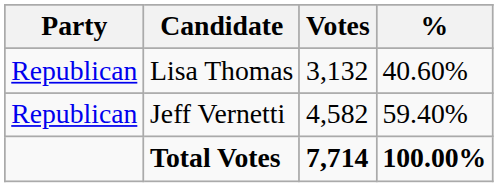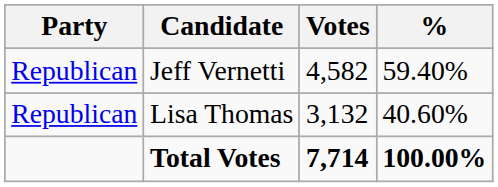 <table class="wikitable">
 <tr>
 <th>Party</th>
 <th>Candidate</th>
 <th>Votes</th>
 <th>%</th>
 </tr>
 <tr>
 <td><a href='#'>Republican</a></td>
+<td>Jeff Vernetti</td>
+<td>4,582</td>
+<td>59.40%</td>
+</tr>
+<tr>
+<td><a href='#'>Republican</a></td>
 <td>Lisa Thomas</td>
 <td>3,132</td>
 <td>40.60%</td>
-</tr>
-<tr>
-<td><a href='#'>Republican</a></td>
-<td>Jeff Vernetti</td>
-<td>4,582</td>
-<td>59.40%</td>
 </tr>
 <tr>
 <td></td>
 <td><strong>Total Votes</strong></td>
 <td><strong>7,714</strong></td>
 <td><strong>100.00%</strong></td>
 </tr>
 </table>
